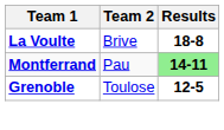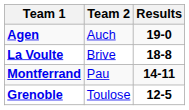 <table class="wikitable">
 <tr>
 <th>Team 1</th>
 <th>Team 2</th>
 <th>Results</th>
+</tr>
+<tr>
+<td><strong><a href='#'>Agen</a></strong></td>
+<td><a href='#'>Auch</a></td>
+<td align="center"><strong>19-0</strong></td>
 </tr>
 <tr bgcolor="white">
 <td><strong><a href='#'>La Voulte</a></strong></td>
 <td><a href='#'>Brive</a></td>
 <td align="center"><strong>18-8</strong></td>
 </tr>
 <tr>
 <td><strong><a href='#'>Montferrand</a></strong></td>
 <td><a href='#'>Pau</a></td>
-<td align="center" style="background: lightgreen;"><strong>14-11</strong></td>
+<td align="center"><strong>14-11</strong></td>
 </tr>
 <tr bgcolor="white">
 <td><strong><a href='#'>Grenoble</a></strong></td>
 <td><a href='#'>Toulose</a></td>
 <td align="center"><strong>12-5</strong></td>
 </tr>
 </table>
